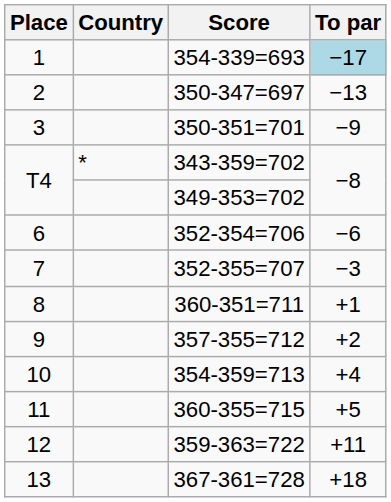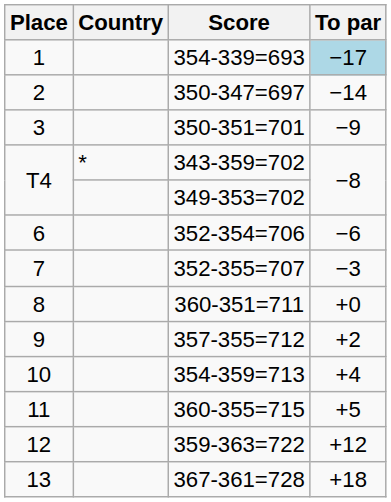 <table class="wikitable" style="font-size:95%;">
 <tr>
 <th>Place</th>
 <th>Country</th>
 <th>Score</th>
 <th>To par</th>
 </tr>
 <tr>
 <td align=center>1</td>
 <td></td>
 <td align=center>354-339=693</td>
 <td align=center style="background: lightblue;">−17</td>
 </tr>
 <tr>
 <td align=center>2</td>
 <td></td>
 <td align=center>350-347=697</td>
-<td align=center>−13</td>
+<td align=center>−14</td>
 </tr>
 <tr>
 <td align=center>3</td>
 <td></td>
 <td align=center>350-351=701</td>
 <td align=center>−9</td>
 </tr>
 <tr>
 <td rowspan="2" align="center">T4</td>
 <td> *</td>
 <td align="center">343-359=702</td>
 <td rowspan="2" align="center">−8</td>
 </tr>
 <tr>
 <td></td>
 <td align="center">349-353=702</td>
 </tr>
 <tr>
 <td align=center>6</td>
 <td></td>
 <td align=center>352-354=706</td>
 <td align=center>−6</td>
 </tr>
 <tr>
 <td align=center>7</td>
 <td></td>
 <td align=center>352-355=707</td>
 <td align=center>−3</td>
 </tr>
 <tr>
 <td align=center>8</td>
 <td></td>
 <td align=center>360-351=711</td>
-<td align=center>+1</td>
+<td align=center>+0</td>
 </tr>
 <tr>
 <td align="center">9</td>
 <td></td>
 <td align="center">357-355=712</td>
 <td align=center>+2</td>
 </tr>
 <tr>
 <td align=center>10</td>
 <td></td>
 <td align=center>354-359=713</td>
 <td align=center>+4</td>
 </tr>
 <tr>
 <td align=center>11</td>
 <td></td>
 <td align=center>360-355=715</td>
 <td align=center>+5</td>
 </tr>
 <tr>
 <td align=center>12</td>
 <td></td>
 <td align=center>359-363=722</td>
-<td align=center>+11</td>
+<td align=center>+12</td>
 </tr>
 <tr>
 <td align=center>13</td>
 <td></td>
 <td align=center>367-361=728</td>
 <td align=center>+18</td>
 </tr>
 </table>
